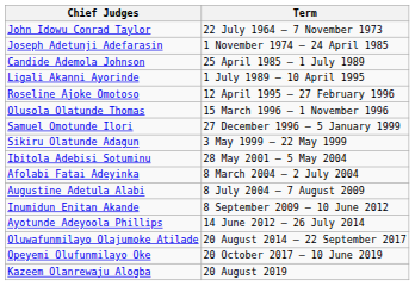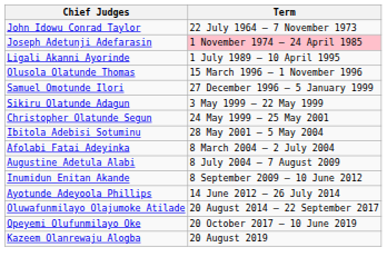 <table class="wikitable">
 <tr>
 <th>Chief Judges</th>
 <th>Term</th>
 </tr>
 <tr>
 <td><a href='#'>John Idowu Conrad Taylor</a></td>
 <td>22 July 1964 – 7 November 1973</td>
 </tr>
 <tr>
 <td><a href='#'>Joseph Adetunji Adefarasin</a></td>
-<td>1 November 1974 – 24 April 1985</td>
-</tr>
-<tr>
-<td><a href='#'>Candide Ademola Johnson</a></td>
-<td>25 April 1985 – 1 July 1989</td>
+<td style="background: pink;">1 November 1974 – 24 April 1985</td>
 </tr>
 <tr>
 <td><a href='#'>Ligali Akanni Ayorinde</a></td>
 <td>1 July 1989 – 10 April 1995</td>
-</tr>
-<tr>
-<td><a href='#'>Roseline Ajoke Omotoso</a></td>
-<td>12 April 1995 – 27 February 1996</td>
 </tr>
 <tr>
 <td><a href='#'>Olusola Olatunde Thomas</a></td>
 <td>15 March 1996 – 1 November 1996</td>
 </tr>
 <tr>
 <td><a href='#'>Samuel Omotunde Ilori</a></td>
 <td>27 December 1996 – 5 January 1999</td>
 </tr>
 <tr>
 <td><a href='#'>Sikiru Olatunde Adagun</a></td>
 <td>3 May 1999 – 22 May 1999</td>
+</tr>
+<tr>
+<td><a href='#'>Christopher Olatunde Segun</a></td>
+<td>24 May 1999 – 25 May 2001</td>
 </tr>
 <tr>
 <td><a href='#'>Ibitola Adebisi Sotuminu</a></td>
 <td>28 May 2001 – 5 May 2004</td>
 </tr>
 <tr>
 <td><a href='#'>Afolabi Fatai Adeyinka</a></td>
 <td>8 March 2004  – 2 July 2004</td>
 </tr>
 <tr>
 <td><a href='#'>Augustine Adetula Alabi</a></td>
 <td>8 July 2004 – 7 August 2009</td>
 </tr>
 <tr>
 <td><a href='#'>Inumidun Enitan Akande</a></td>
 <td>8 September 2009 – 10 June 2012</td>
 </tr>
 <tr>
 <td><a href='#'>Ayotunde Adeyoola Phillips</a></td>
 <td>14 June 2012 – 26 July 2014</td>
 </tr>
 <tr>
 <td><a href='#'>Oluwafunmilayo Olajumoke Atilade</a></td>
 <td>20 August 2014 – 22 September 2017</td>
 </tr>
 <tr>
 <td><a href='#'>Opeyemi Olufunmilayo Oke</a></td>
 <td>20 October 2017 – 10 June 2019</td>
 </tr>
 <tr>
 <td><a href='#'>Kazeem Olanrewaju Alogba</a></td>
 <td>20 August 2019</td>
 </tr>
 </table>
